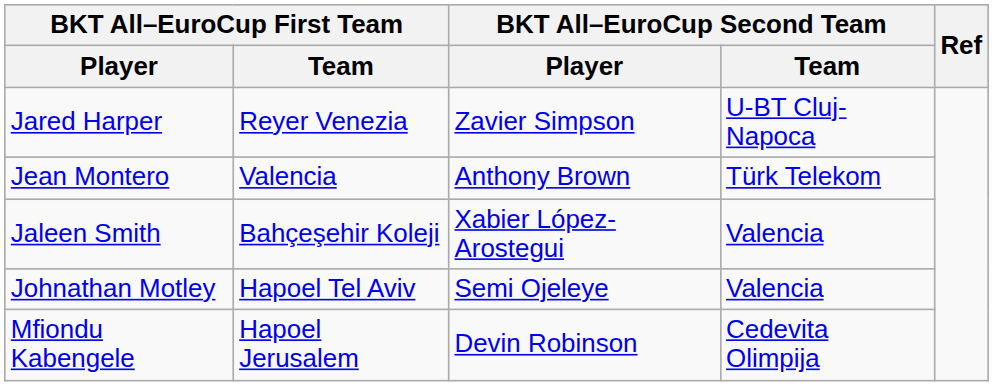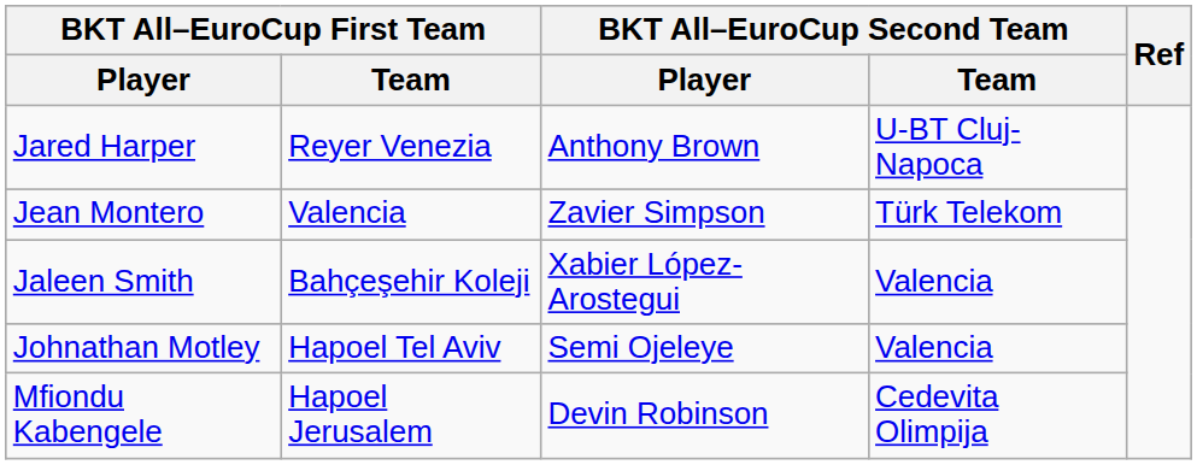 <table class="wikitable">
 <tr>
 <th colspan="2">BKT All–EuroCup First Team</th>
 <th colspan="2">BKT All–EuroCup Second Team</th>
 <th rowspan="2">Ref</th>
 </tr>
 <tr>
 <th>Player</th>
 <th>Team</th>
 <th>Player</th>
 <th>Team</th>
 </tr>
 <tr>
 <td> <a href='#'>Jared Harper</a></td>
 <td> <a href='#'>Reyer Venezia</a></td>
-<td> <a href='#'>Zavier Simpson</a></td>
+<td> <a href='#'>Anthony Brown</a></td>
 <td> <a href='#'>U-BT Cluj-Napoca</a></td>
 <td rowspan="5" style="text-align: center;"></td>
 </tr>
 <tr>
 <td> <a href='#'>Jean Montero</a></td>
 <td> <a href='#'>Valencia</a></td>
-<td> <a href='#'>Anthony Brown</a></td>
+<td> <a href='#'>Zavier Simpson</a></td>
 <td> <a href='#'>Türk Telekom</a></td>
 </tr>
 <tr>
 <td> <a href='#'>Jaleen Smith</a></td>
 <td> <a href='#'>Bahçeşehir Koleji</a></td>
 <td> <a href='#'>Xabier López-Arostegui</a></td>
 <td> <a href='#'>Valencia</a></td>
 </tr>
 <tr>
 <td> <a href='#'>Johnathan Motley</a></td>
 <td> <a href='#'>Hapoel Tel Aviv</a></td>
 <td> <a href='#'>Semi Ojeleye</a></td>
 <td> <a href='#'>Valencia</a></td>
 </tr>
 <tr>
 <td> <a href='#'>Mfiondu Kabengele</a></td>
 <td> <a href='#'>Hapoel Jerusalem</a></td>
 <td> <a href='#'>Devin Robinson</a></td>
 <td> <a href='#'>Cedevita Olimpija</a></td>
 </tr>
 </table>
